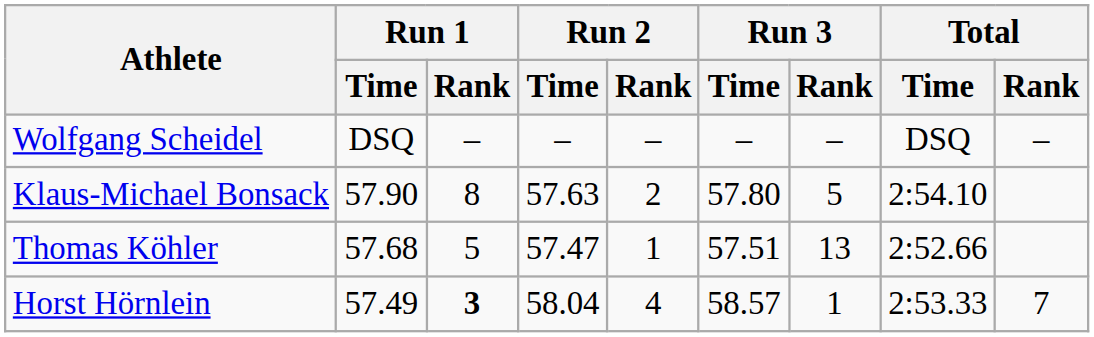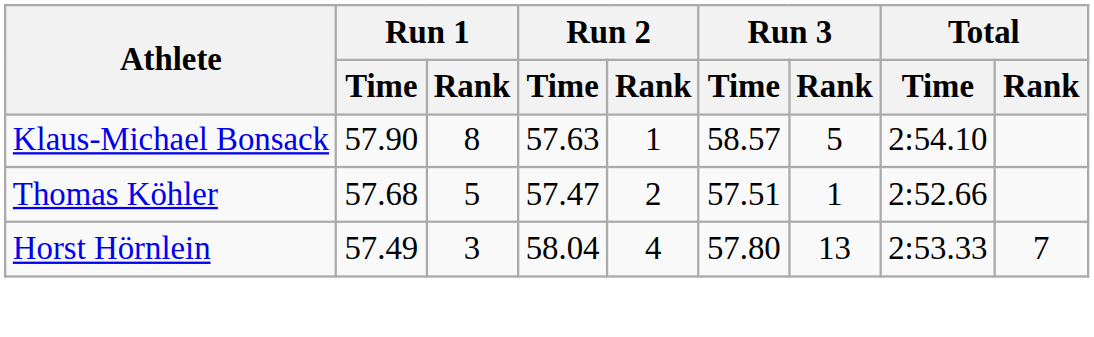 <table class="wikitable" border="1" style="font-size:90%">
 <tr>
 <th rowspan="2">Athlete</th>
 <th colspan="2">Run 1</th>
 <th colspan="2">Run 2</th>
 <th colspan="2">Run 3</th>
 <th colspan="2">Total</th>
 </tr>
 <tr>
 <th>Time</th>
 <th>Rank</th>
 <th>Time</th>
 <th>Rank</th>
 <th>Time</th>
 <th>Rank</th>
 <th>Time</th>
 <th>Rank</th>
 </tr>
 <tr>
-<td><a href='#'>Wolfgang Scheidel</a></td>
-<td align="center">DSQ</td>
-<td align="center">–</td>
-<td align="center">–</td>
-<td align="center">–</td>
-<td align="center">–</td>
-<td align="center">–</td>
-<td align="center">DSQ</td>
-<td align="center">–</td>
-</tr>
-<tr>
 <td><a href='#'>Klaus-Michael Bonsack</a></td>
 <td align="center">57.90</td>
 <td align="center">8</td>
 <td align="center">57.63</td>
-<td align="center">2</td>
-<td align="center">57.80</td>
+<td align="center">1</td>
+<td align="center">58.57</td>
 <td align="center">5</td>
 <td align="center">2:54.10</td>
 <td align="center"></td>
 </tr>
 <tr>
 <td><a href='#'>Thomas Köhler</a></td>
 <td align="center">57.68</td>
 <td align="center">5</td>
 <td align="center">57.47</td>
+<td align="center">2</td>
+<td align="center">57.51</td>
 <td align="center">1</td>
-<td align="center">57.51</td>
-<td align="center">13</td>
 <td align="center">2:52.66</td>
 <td align="center"></td>
 </tr>
 <tr>
 <td><a href='#'>Horst Hörnlein</a></td>
 <td align="center">57.49</td>
-<td align="center"><strong>3</strong></td>
+<td align="center">3</td>
 <td align="center">58.04</td>
 <td align="center">4</td>
-<td align="center">58.57</td>
-<td align="center">1</td>
+<td align="center">57.80</td>
+<td align="center">13</td>
 <td align="center">2:53.33</td>
 <td align="center">7</td>
 </tr>
 </table>
